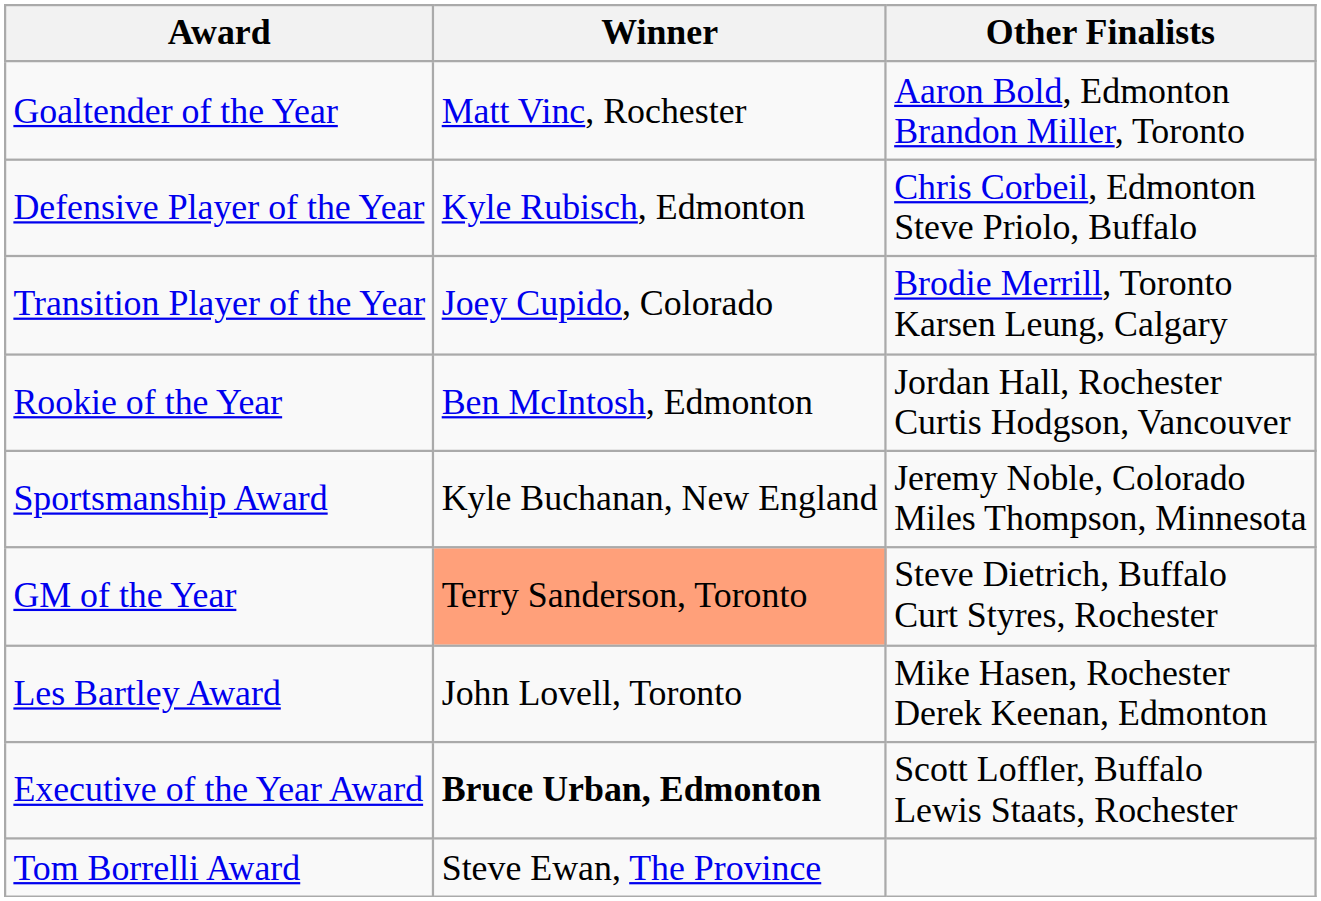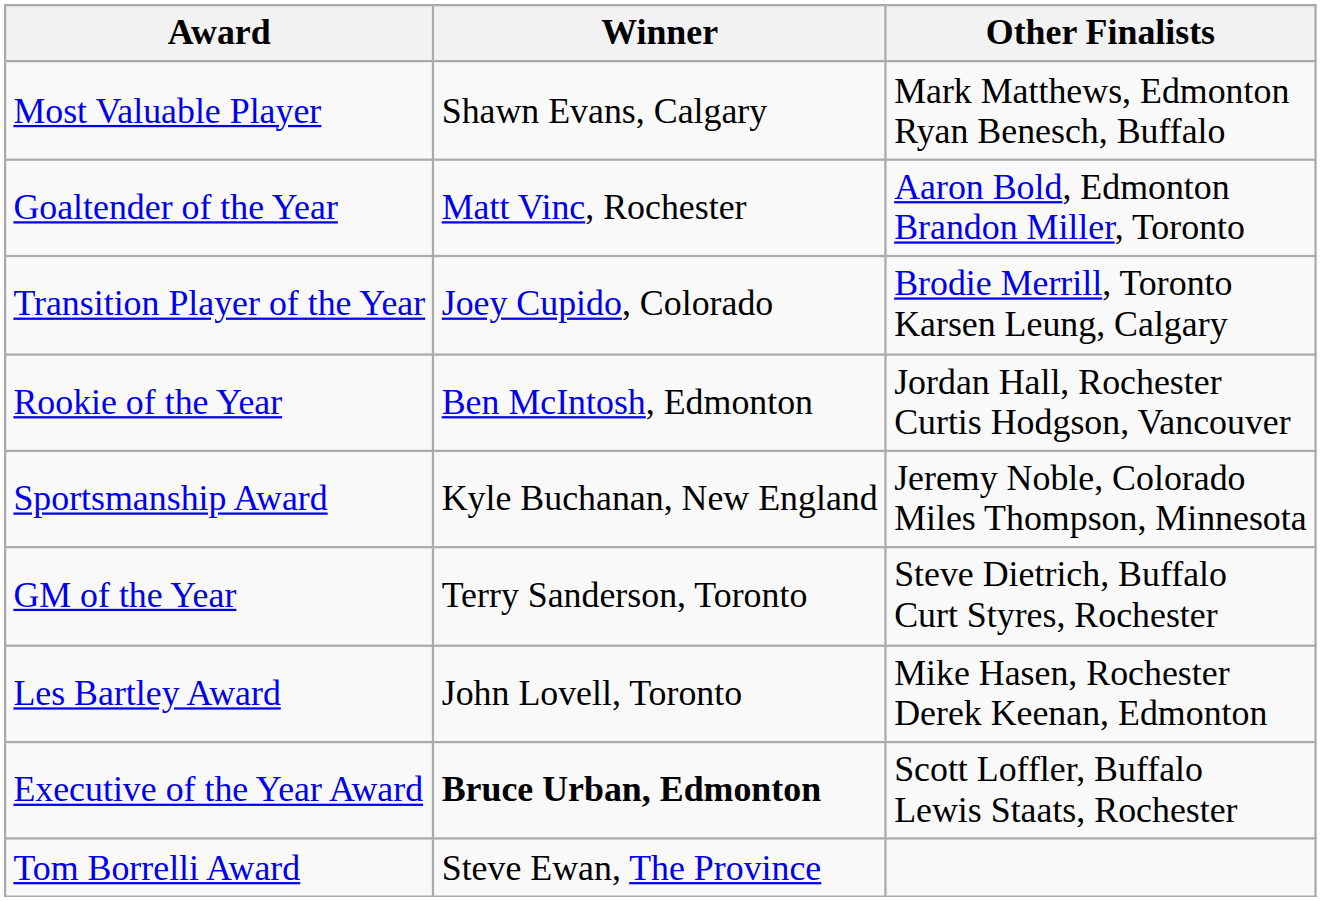 <table class="wikitable">
 <tr>
 <th>Award</th>
 <th>Winner</th>
 <th>Other Finalists</th>
 </tr>
 <tr>
+<td><a href='#'>Most Valuable Player</a></td>
+<td>Shawn Evans, Calgary</td>
+<td>Mark Matthews, Edmonton<br>Ryan Benesch, Buffalo</td>
+</tr>
+<tr>
 <td><a href='#'>Goaltender of the Year</a></td>
 <td><a href='#'>Matt Vinc</a>, Rochester</td>
 <td><a href='#'>Aaron Bold</a>, Edmonton<br><a href='#'>Brandon Miller</a>, Toronto</td>
-</tr>
-<tr>
-<td><a href='#'>Defensive Player of the Year</a></td>
-<td><a href='#'>Kyle Rubisch</a>, Edmonton</td>
-<td><a href='#'>Chris Corbeil</a>, Edmonton<br>Steve Priolo, Buffalo</td>
 </tr>
 <tr>
 <td><a href='#'>Transition Player of the Year</a></td>
 <td><a href='#'>Joey Cupido</a>, Colorado</td>
 <td><a href='#'>Brodie Merrill</a>, Toronto<br>Karsen Leung, Calgary</td>
 </tr>
 <tr>
 <td><a href='#'>Rookie of the Year</a></td>
 <td><a href='#'>Ben McIntosh</a>, Edmonton</td>
 <td>Jordan Hall, Rochester<br>Curtis Hodgson, Vancouver</td>
 </tr>
 <tr>
 <td><a href='#'>Sportsmanship Award</a></td>
 <td>Kyle Buchanan, New England</td>
 <td>Jeremy Noble, Colorado<br>Miles Thompson, Minnesota</td>
 </tr>
 <tr>
 <td><a href='#'>GM of the Year</a></td>
-<td style="background: lightsalmon;">Terry Sanderson, Toronto</td>
+<td>Terry Sanderson, Toronto</td>
 <td>Steve Dietrich, Buffalo<br>Curt Styres, Rochester</td>
 </tr>
 <tr>
 <td><a href='#'>Les Bartley Award</a></td>
 <td>John Lovell, Toronto</td>
 <td>Mike Hasen, Rochester<br>Derek Keenan, Edmonton</td>
 </tr>
 <tr>
 <td><a href='#'>Executive of the Year Award</a></td>
 <td><strong>Bruce Urban, Edmonton</strong></td>
 <td>Scott Loffler, Buffalo<br>Lewis Staats, Rochester</td>
 </tr>
 <tr>
 <td><a href='#'>Tom Borrelli Award</a></td>
 <td>Steve Ewan, <a href='#'>The Province</a></td>
 <td></td>
 </tr>
 </table>
